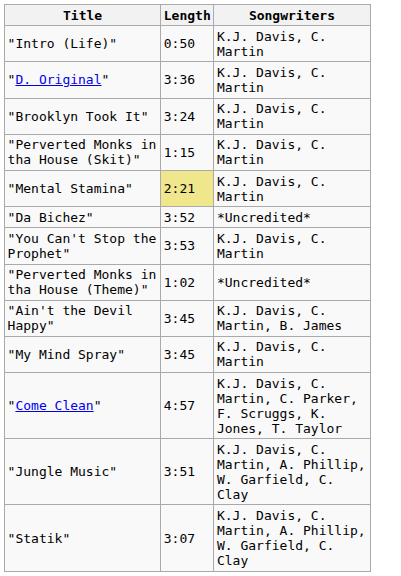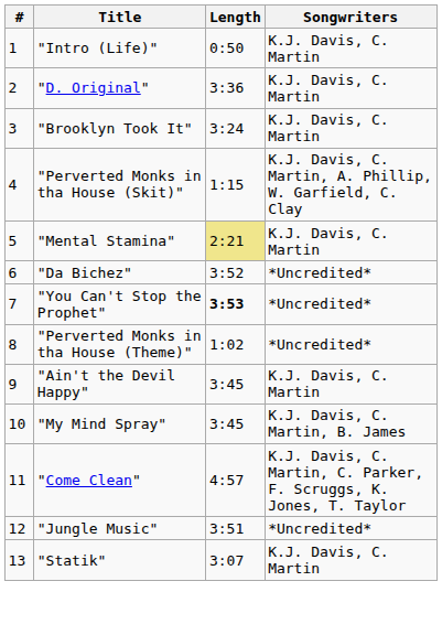 <table class="wikitable">
 <tr>
+<th style="width:20px;">#</th>
 <th style="width:150px;">Title</th>
 <th style="width:20px;">Length</th>
 <th style="width:150px;">Songwriters</th>
 </tr>
 <tr>
+<td>1</td>
 <td>"Intro (Life)"</td>
 <td>0:50</td>
 <td>K.J. Davis, C. Martin</td>
 </tr>
 <tr>
+<td>2</td>
 <td>"<a href='#'>D. Original</a>"</td>
 <td>3:36</td>
 <td>K.J. Davis, C. Martin</td>
 </tr>
 <tr>
+<td>3</td>
 <td>"Brooklyn Took It"</td>
 <td>3:24</td>
 <td>K.J. Davis, C. Martin</td>
 </tr>
 <tr>
+<td>4</td>
 <td>"Perverted Monks in tha House (Skit)"</td>
 <td>1:15</td>
-<td>K.J. Davis, C. Martin</td>
+<td>K.J. Davis, C. Martin, A. Phillip, W. Garfield, C. Clay</td>
 </tr>
 <tr>
+<td>5</td>
 <td>"Mental Stamina" </td>
 <td style="background: khaki;">2:21</td>
 <td>K.J. Davis, C. Martin</td>
 </tr>
 <tr>
+<td>6</td>
 <td>"Da Bichez"</td>
 <td>3:52</td>
 <td>*Uncredited*</td>
 </tr>
 <tr>
+<td>7</td>
 <td>"You Can't Stop the Prophet"</td>
-<td>3:53</td>
-<td>K.J. Davis, C. Martin</td>
+<td><strong>3:53</strong></td>
+<td>*Uncredited*</td>
 </tr>
 <tr>
+<td>8</td>
 <td>"Perverted Monks in tha House (Theme)"</td>
 <td>1:02</td>
 <td>*Uncredited*</td>
 </tr>
 <tr>
+<td>9</td>
 <td>"Ain't the Devil Happy"</td>
+<td>3:45</td>
+<td>K.J. Davis, C. Martin</td>
+</tr>
+<tr>
+<td>10</td>
+<td>"My Mind Spray"</td>
 <td>3:45</td>
 <td>K.J. Davis, C. Martin, B. James</td>
 </tr>
 <tr>
-<td>"My Mind Spray"</td>
-<td>3:45</td>
-<td>K.J. Davis, C. Martin</td>
-</tr>
-<tr>
+<td>11</td>
 <td>"<a href='#'>Come Clean</a>"</td>
 <td>4:57</td>
 <td>K.J. Davis, C. Martin, C. Parker, F. Scruggs, K. Jones, T. Taylor</td>
 </tr>
 <tr>
+<td>12</td>
 <td>"Jungle Music"</td>
 <td>3:51</td>
-<td>K.J. Davis, C. Martin, A. Phillip, W. Garfield, C. Clay</td>
+<td>*Uncredited*</td>
 </tr>
 <tr>
+<td>13</td>
 <td>"Statik"</td>
 <td>3:07</td>
-<td>K.J. Davis, C. Martin, A. Phillip, W. Garfield, C. Clay</td>
+<td>K.J. Davis, C. Martin</td>
 </tr>
 </table>
